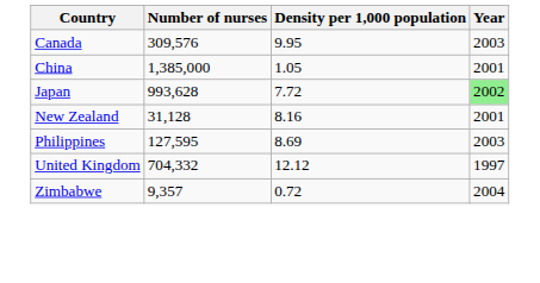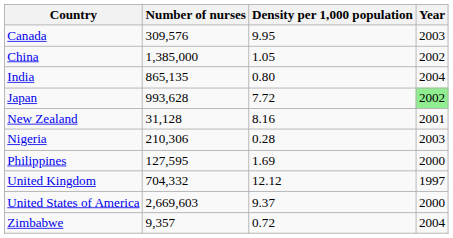 <table class="wikitable sortable" style="margin:1em auto;">
 <tr>
 <th>Country</th>
 <th>Number of nurses</th>
 <th>Density per 1,000 population</th>
 <th>Year</th>
 </tr>
 <tr>
 <td><a href='#'>Canada</a></td>
 <td>309,576</td>
 <td>9.95</td>
 <td>2003</td>
 </tr>
 <tr>
 <td><a href='#'>China</a></td>
 <td>1,385,000</td>
 <td>1.05</td>
-<td>2001</td>
+<td>2002</td>
+</tr>
+<tr>
+<td><a href='#'>India</a></td>
+<td>865,135</td>
+<td>0.80</td>
+<td>2004</td>
 </tr>
 <tr>
 <td><a href='#'>Japan</a></td>
 <td>993,628</td>
 <td>7.72</td>
 <td style="background: lightgreen;">2002</td>
 </tr>
 <tr>
 <td><a href='#'>New Zealand</a></td>
 <td>31,128</td>
 <td>8.16</td>
 <td>2001</td>
 </tr>
 <tr>
+<td><a href='#'>Nigeria</a></td>
+<td>210,306</td>
+<td>0.28</td>
+<td>2003</td>
+</tr>
+<tr>
 <td><a href='#'>Philippines</a></td>
 <td>127,595</td>
-<td>8.69</td>
-<td>2003</td>
+<td>1.69</td>
+<td>2000</td>
 </tr>
 <tr>
 <td><a href='#'>United Kingdom</a></td>
 <td>704,332</td>
 <td>12.12</td>
 <td>1997</td>
 </tr>
 <tr>
+<td><a href='#'>United States of America</a></td>
+<td>2,669,603</td>
+<td>9.37</td>
+<td>2000</td>
+</tr>
+<tr>
 <td><a href='#'>Zimbabwe</a></td>
 <td>9,357</td>
 <td>0.72</td>
 <td>2004</td>
 </tr>
 </table>
